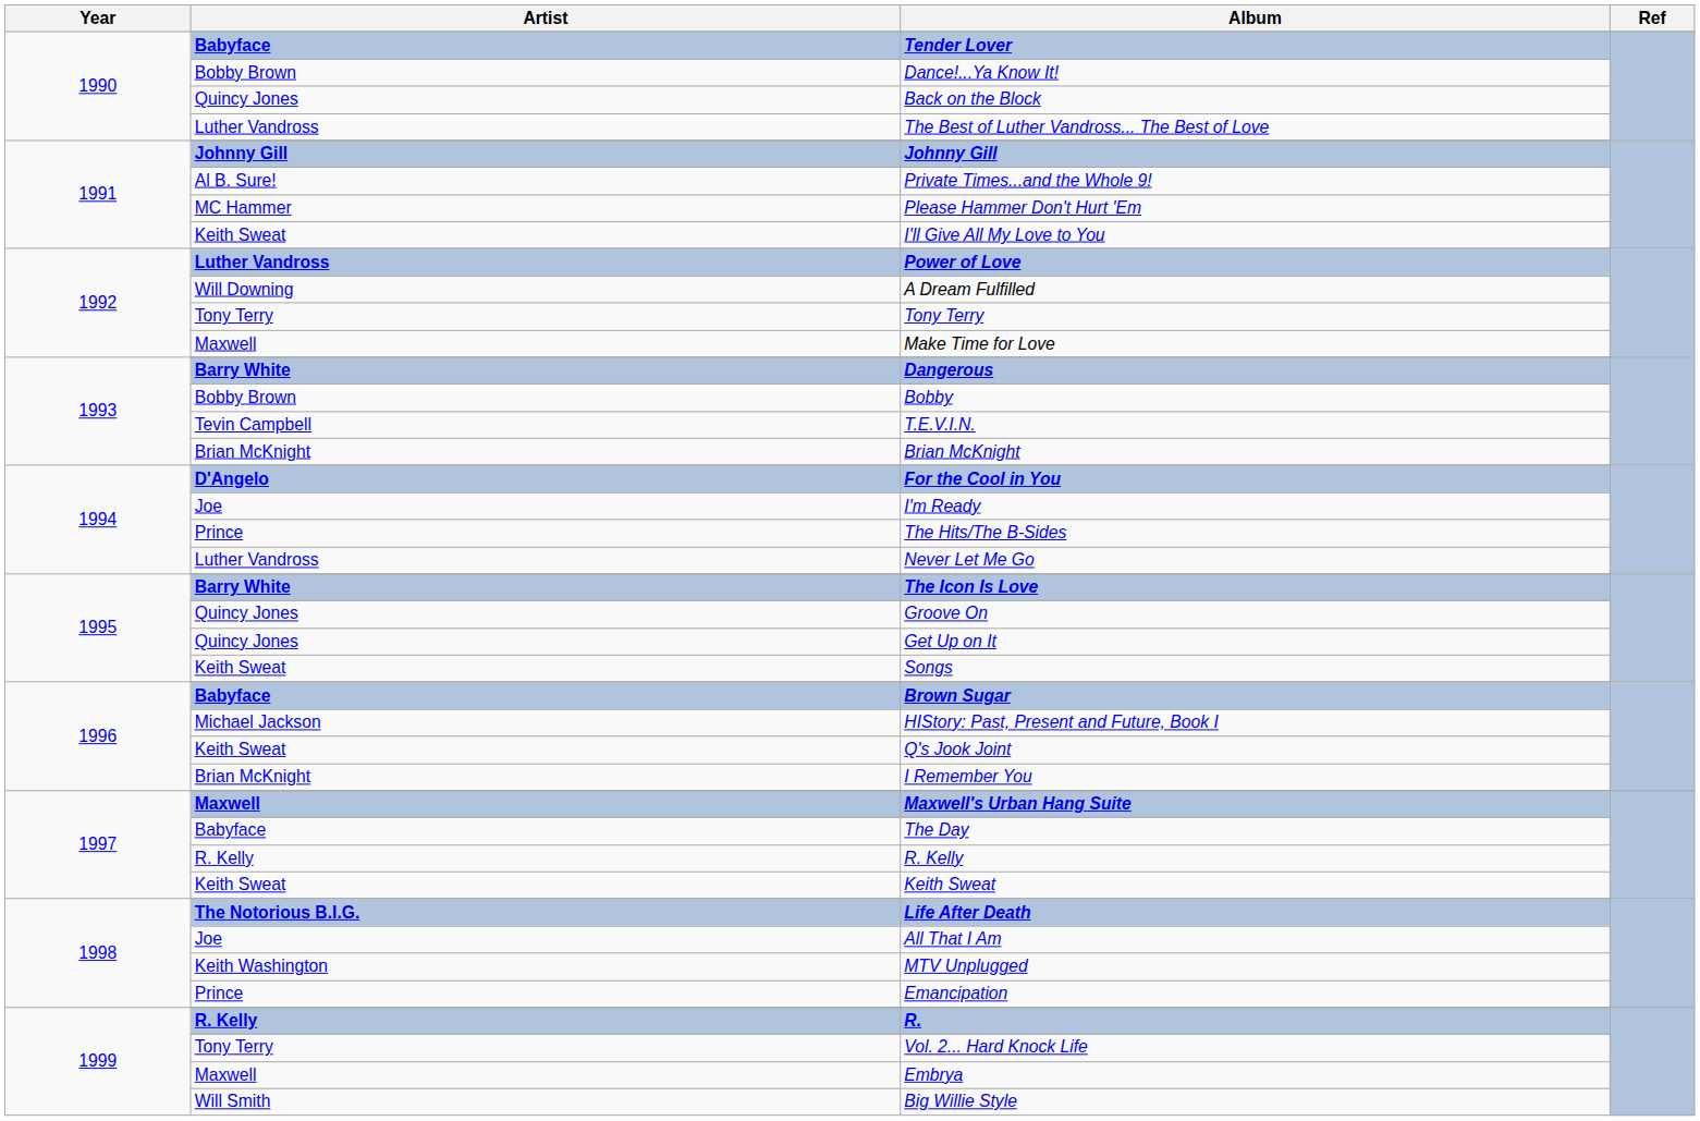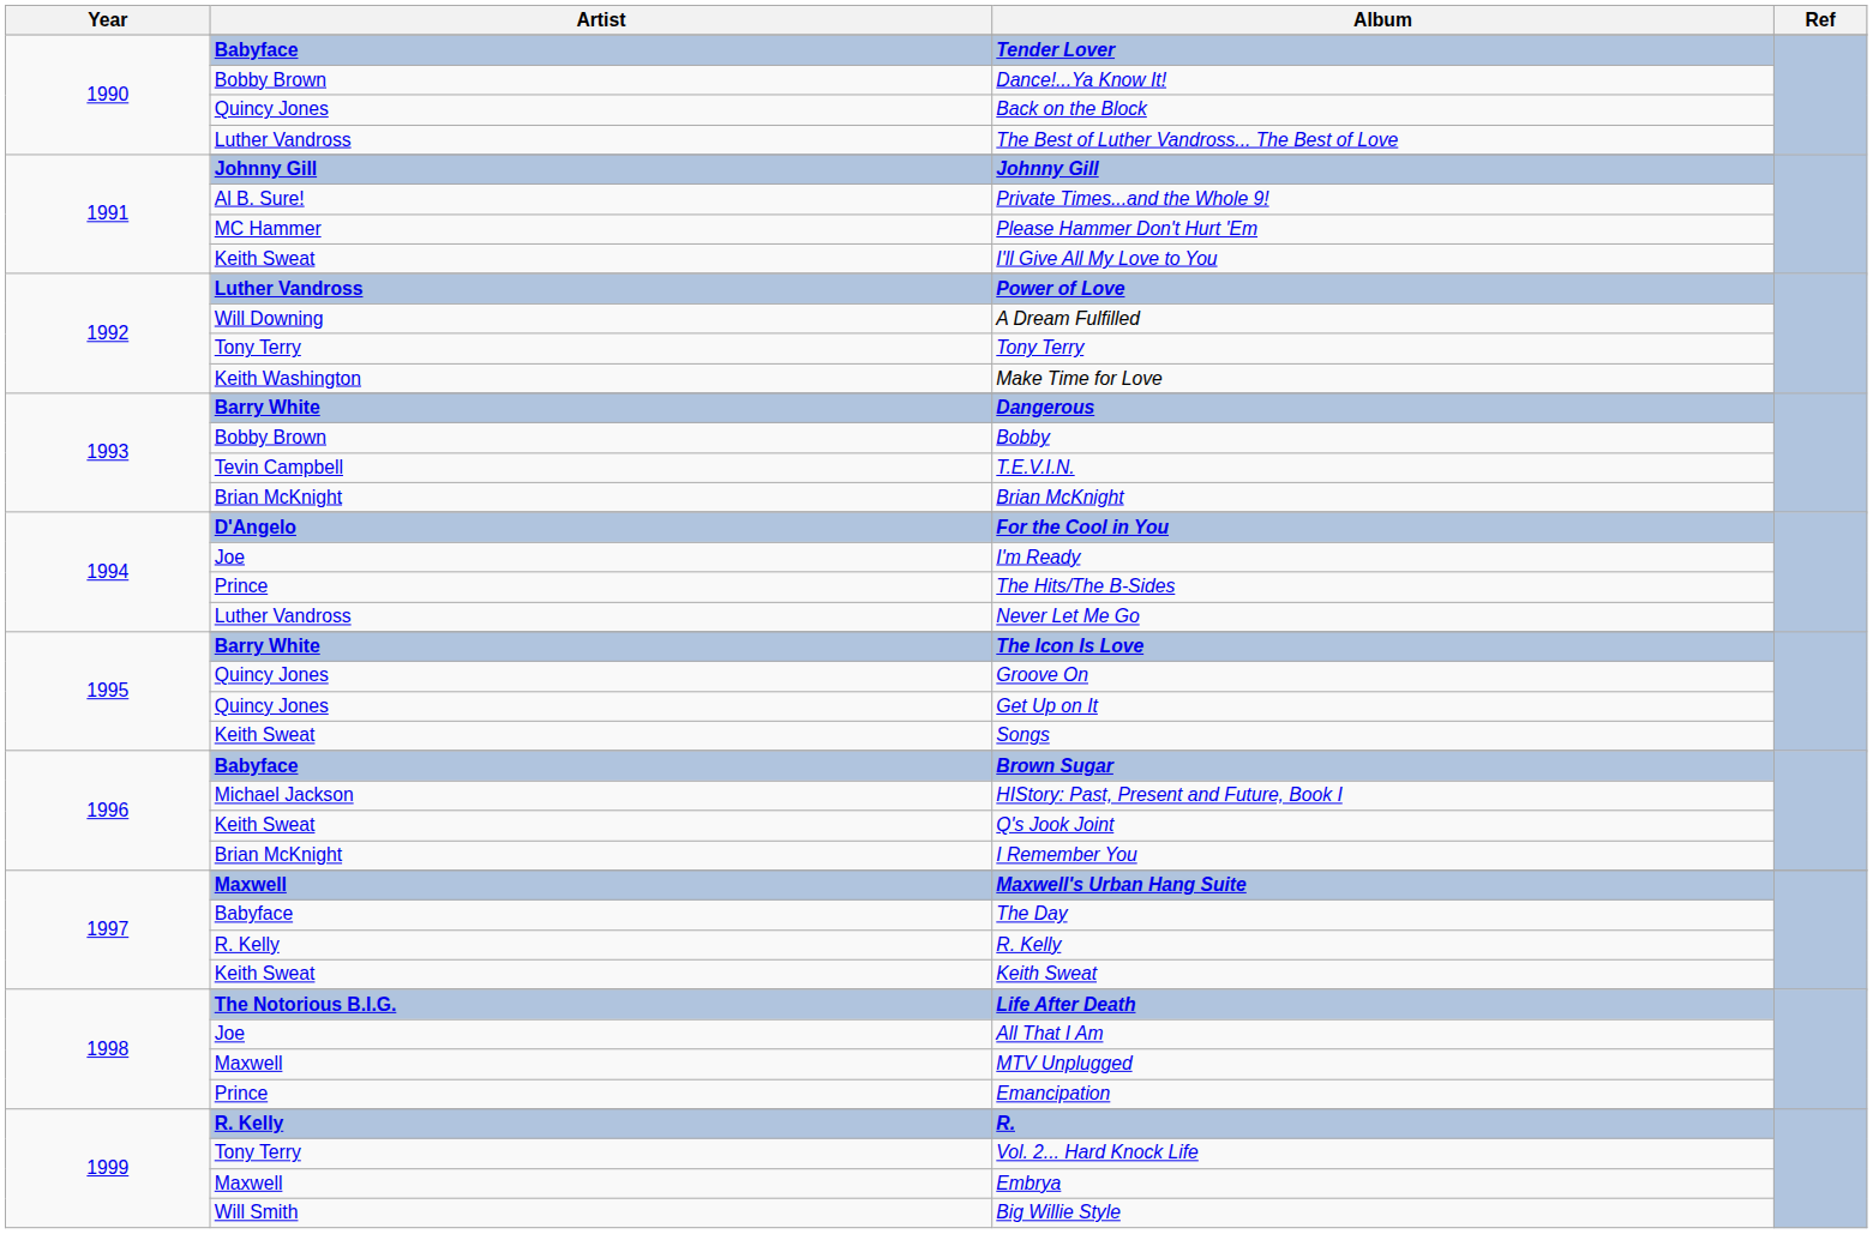 <table class="wikitable" style="width:100%;">
 <tr style="background:#bebebe;">
 <th style="width:11%;">Year</th>
 <th style="width:42%;">Artist</th>
 <th style="width:42%;">Album</th>
 <th style="width:5%;">Ref</th>
 </tr>
 <tr>
 <td rowspan="5" align="center"><a href='#'>1990</a></td>
 </tr>
 <tr style="background:#B0C4DE">
 <td><strong><a href='#'>Babyface</a></strong></td>
 <td><strong><em><a href='#'>Tender Lover</a></em></strong></td>
 <td rowspan="5" align="center"></td>
 </tr>
 <tr>
 <td><a href='#'>Bobby Brown</a></td>
 <td><em><a href='#'>Dance!...Ya Know It!</a></em></td>
 </tr>
 <tr>
 <td><a href='#'>Quincy Jones</a></td>
 <td><em><a href='#'>Back on the Block</a></em></td>
 </tr>
 <tr>
 <td><a href='#'>Luther Vandross</a></td>
 <td><em><a href='#'>The Best of Luther Vandross... The Best of Love</a></em></td>
 </tr>
 <tr>
 <td rowspan="5" align="center"><a href='#'>1991</a></td>
 </tr>
 <tr style="background:#B0C4DE">
 <td><strong><a href='#'>Johnny Gill</a></strong></td>
 <td><strong><em><a href='#'>Johnny Gill</a></em></strong></td>
 <td rowspan="5" align="center"></td>
 </tr>
 <tr>
 <td><a href='#'>Al B. Sure!</a></td>
 <td><em><a href='#'>Private Times...and the Whole 9!</a></em></td>
 </tr>
 <tr>
 <td><a href='#'>MC Hammer</a></td>
 <td><em><a href='#'>Please Hammer Don't Hurt 'Em</a></em></td>
 </tr>
 <tr>
 <td><a href='#'>Keith Sweat</a></td>
 <td><em><a href='#'>I'll Give All My Love to You</a></em></td>
 </tr>
 <tr>
 <td rowspan="5" align="center"><a href='#'>1992</a></td>
 </tr>
 <tr style="background:#B0C4DE">
 <td><strong><a href='#'>Luther Vandross</a></strong></td>
 <td><strong><em><a href='#'>Power of Love</a></em></strong></td>
 <td rowspan="5" align="center"></td>
 </tr>
 <tr>
 <td><a href='#'>Will Downing</a></td>
 <td><em>A Dream Fulfilled</em></td>
 </tr>
 <tr>
 <td><a href='#'>Tony Terry</a></td>
 <td><em><a href='#'>Tony Terry</a></em></td>
 </tr>
 <tr>
-<td><a href='#'>Maxwell</a></td>
+<td><a href='#'>Keith Washington</a></td>
 <td><em>Make Time for Love</em></td>
 </tr>
 <tr>
 <td rowspan="5" align="center"><a href='#'>1993</a></td>
 </tr>
 <tr style="background:#B0C4DE">
 <td><strong><a href='#'>Barry White</a></strong></td>
 <td><strong><em><a href='#'>Dangerous</a></em></strong></td>
 <td rowspan="5" align="center"></td>
 </tr>
 <tr>
 <td><a href='#'>Bobby Brown</a></td>
 <td><em><a href='#'>Bobby</a></em></td>
 </tr>
 <tr>
 <td><a href='#'>Tevin Campbell</a></td>
 <td><em><a href='#'>T.E.V.I.N.</a></em></td>
 </tr>
 <tr>
 <td><a href='#'>Brian McKnight</a></td>
 <td><em><a href='#'>Brian McKnight</a></em></td>
 </tr>
 <tr>
 <td rowspan="5" align="center"><a href='#'>1994</a></td>
 </tr>
 <tr style="background:#B0C4DE">
 <td><strong><a href='#'>D'Angelo</a></strong></td>
 <td><strong><em><a href='#'>For the Cool in You</a></em></strong></td>
 <td rowspan="5" align="center"></td>
 </tr>
 <tr>
 <td><a href='#'>Joe</a></td>
 <td><em><a href='#'>I'm Ready</a></em></td>
 </tr>
 <tr>
 <td><a href='#'>Prince</a></td>
 <td><em><a href='#'>The Hits/The B-Sides</a></em></td>
 </tr>
 <tr>
 <td><a href='#'>Luther Vandross</a></td>
 <td><em><a href='#'>Never Let Me Go</a></em></td>
 </tr>
 <tr>
 <td rowspan="5" align="center"><a href='#'>1995</a></td>
 </tr>
 <tr style="background:#B0C4DE">
 <td><strong><a href='#'>Barry White</a></strong></td>
 <td><strong><em><a href='#'>The Icon Is Love</a></em></strong></td>
 <td rowspan="5" align="center"></td>
 </tr>
 <tr>
 <td><a href='#'>Quincy Jones</a></td>
 <td><em><a href='#'>Groove On</a></em></td>
 </tr>
 <tr>
 <td><a href='#'>Quincy Jones</a></td>
 <td><em><a href='#'>Get Up on It</a></em></td>
 </tr>
 <tr>
 <td><a href='#'>Keith Sweat</a></td>
 <td><em><a href='#'>Songs</a></em></td>
 </tr>
 <tr>
 <td rowspan="5" align="center"><a href='#'>1996</a></td>
 </tr>
 <tr style="background:#B0C4DE">
 <td><strong><a href='#'>Babyface</a></strong></td>
 <td><strong><em><a href='#'>Brown Sugar</a></em></strong></td>
 <td rowspan="4" align="center"></td>
 </tr>
 <tr>
 <td><a href='#'>Michael Jackson</a></td>
 <td><em><a href='#'>HIStory: Past, Present and Future, Book I</a></em></td>
 </tr>
 <tr>
 <td><a href='#'>Keith Sweat</a></td>
 <td><em><a href='#'>Q's Jook Joint</a></em></td>
 </tr>
 <tr>
 <td><a href='#'>Brian McKnight</a></td>
 <td><em><a href='#'>I Remember You</a></em></td>
 </tr>
 <tr>
 <td rowspan="5" align="center"><a href='#'>1997</a></td>
 </tr>
 <tr style="background:#B0C4DE">
 <td><strong><a href='#'>Maxwell</a></strong></td>
 <td><strong><em><a href='#'>Maxwell's Urban Hang Suite</a></em></strong></td>
 <td rowspan="5" align="center"></td>
 </tr>
 <tr>
 <td><a href='#'>Babyface</a></td>
 <td><em><a href='#'>The Day</a></em></td>
 </tr>
 <tr>
 <td><a href='#'>R. Kelly</a></td>
 <td><em><a href='#'>R. Kelly</a></em></td>
 </tr>
 <tr>
 <td><a href='#'>Keith Sweat</a></td>
 <td><em><a href='#'>Keith Sweat</a></em></td>
 </tr>
 <tr>
 <td rowspan="5" align="center"><a href='#'>1998</a></td>
 </tr>
 <tr style="background:#B0C4DE">
 <td><strong><a href='#'>The Notorious B.I.G.</a></strong></td>
 <td><strong><em><a href='#'>Life After Death</a></em></strong></td>
 <td rowspan="5" align="center"></td>
 </tr>
 <tr>
 <td><a href='#'>Joe</a></td>
 <td><em><a href='#'>All That I Am</a></em></td>
 </tr>
 <tr>
-<td><a href='#'>Keith Washington</a></td>
+<td><a href='#'>Maxwell</a></td>
 <td><em><a href='#'>MTV Unplugged</a></em></td>
 </tr>
 <tr>
 <td><a href='#'>Prince</a></td>
 <td><em><a href='#'>Emancipation</a></em></td>
 </tr>
 <tr>
 <td rowspan="5" align="center"><a href='#'>1999</a></td>
 </tr>
 <tr style="background:#B0C4DE">
 <td><strong><a href='#'>R. Kelly</a></strong></td>
 <td><strong><em><a href='#'>R.</a></em></strong></td>
 <td rowspan="5" align="center"></td>
 </tr>
 <tr>
 <td><a href='#'>Tony Terry</a></td>
 <td><em><a href='#'>Vol. 2... Hard Knock Life</a></em></td>
 </tr>
 <tr>
 <td><a href='#'>Maxwell</a></td>
 <td><em><a href='#'>Embrya</a></em></td>
 </tr>
 <tr>
 <td><a href='#'>Will Smith</a></td>
 <td><em><a href='#'>Big Willie Style</a></em></td>
 </tr>
 </table>
